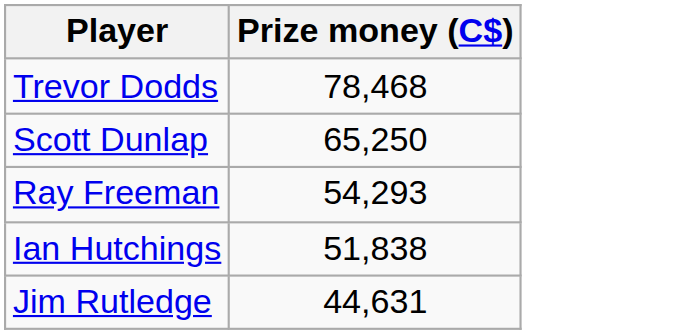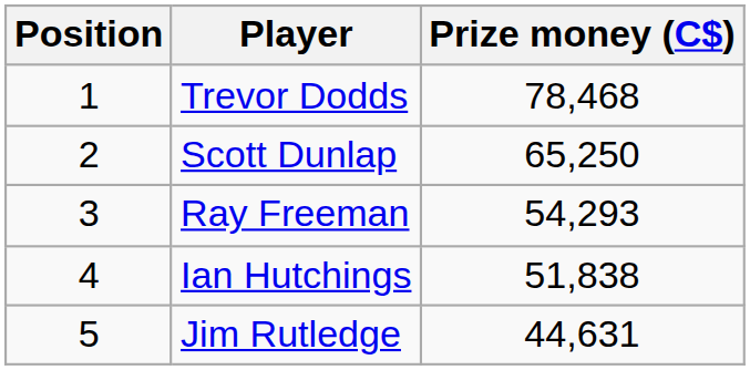 <table class=wikitable>
 <tr>
+<th>Position</th>
 <th>Player</th>
 <th>Prize money (<a href='#'>C$</a>)</th>
 </tr>
 <tr>
+<td align=center>1</td>
 <td> <a href='#'>Trevor Dodds</a></td>
 <td align=center>78,468</td>
 </tr>
 <tr>
+<td align=center>2</td>
 <td> <a href='#'>Scott Dunlap</a></td>
 <td align=center>65,250</td>
 </tr>
 <tr>
+<td align=center>3</td>
 <td> <a href='#'>Ray Freeman</a></td>
 <td align=center>54,293</td>
 </tr>
 <tr>
+<td align=center>4</td>
 <td> <a href='#'>Ian Hutchings</a></td>
 <td align=center>51,838</td>
 </tr>
 <tr>
+<td align=center>5</td>
 <td> <a href='#'>Jim Rutledge</a></td>
 <td align=center>44,631</td>
 </tr>
 </table>
